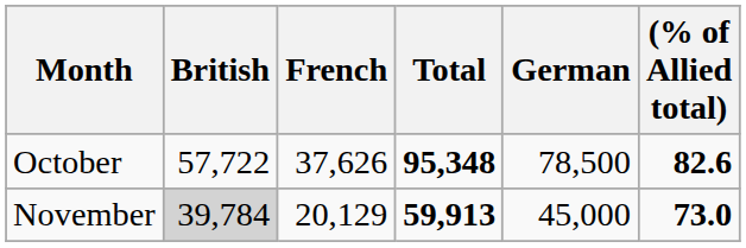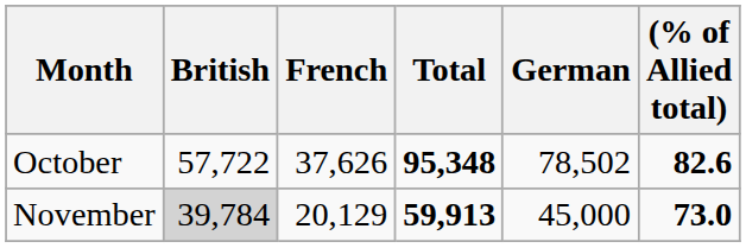 <table class="wikitable" align=right style="margin:0 0 1em 1em">
 <tr>
 <th>Month</th>
 <th>British</th>
 <th>French</th>
 <th>Total</th>
 <th>German</th>
 <th>(% of<br>Allied<br>total)</th>
 </tr>
 <tr>
 <td>October</td>
 <td align="right">57,722</td>
 <td align="right">37,626</td>
 <td align="right"><strong>95,348</strong></td>
-<td align="right">78,500</td>
+<td align="right">78,502</td>
 <td align="right"><strong>82.6</strong></td>
 </tr>
 <tr>
 <td>November</td>
 <td align="right" style="background: lightgrey;">39,784</td>
 <td align="right">20,129</td>
 <td align="right"><strong>59,913</strong></td>
 <td align="right">45,000</td>
 <td align="right"><strong>73.0</strong></td>
 </tr>
 </table>
